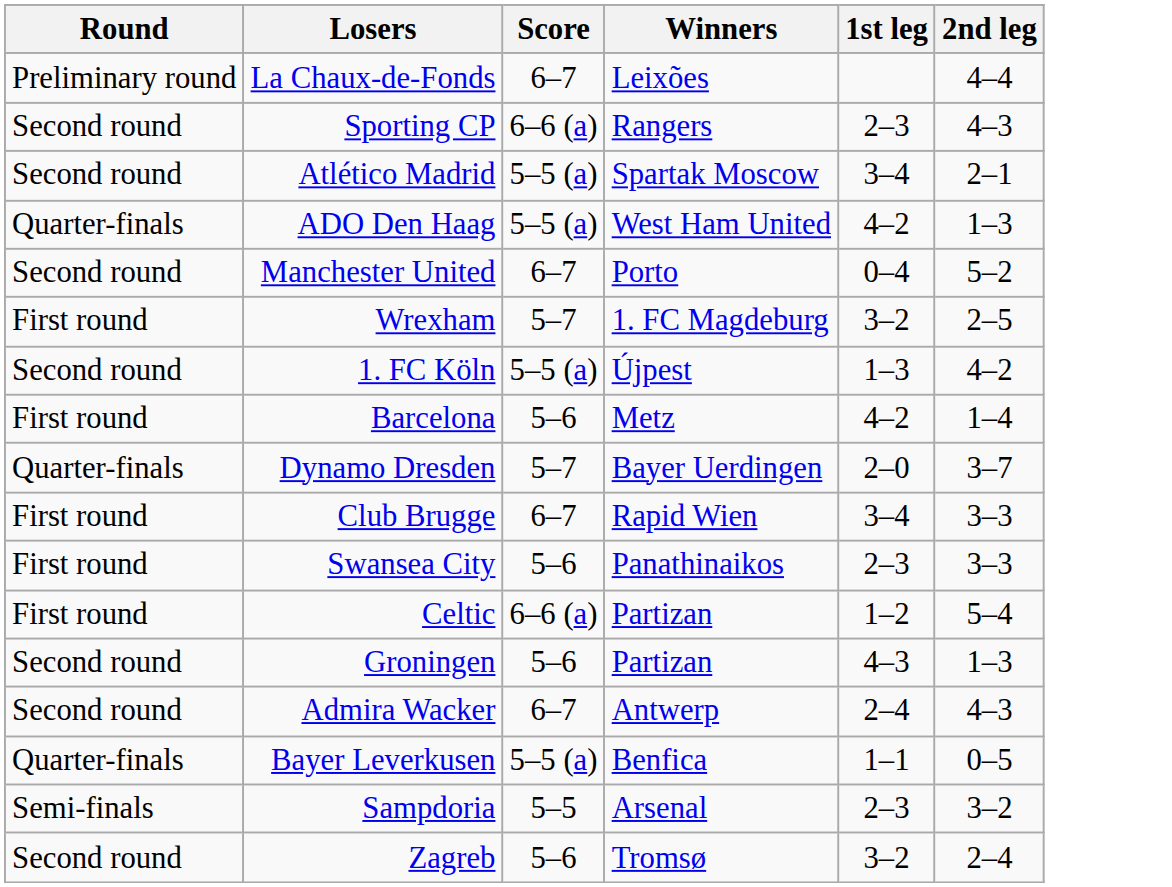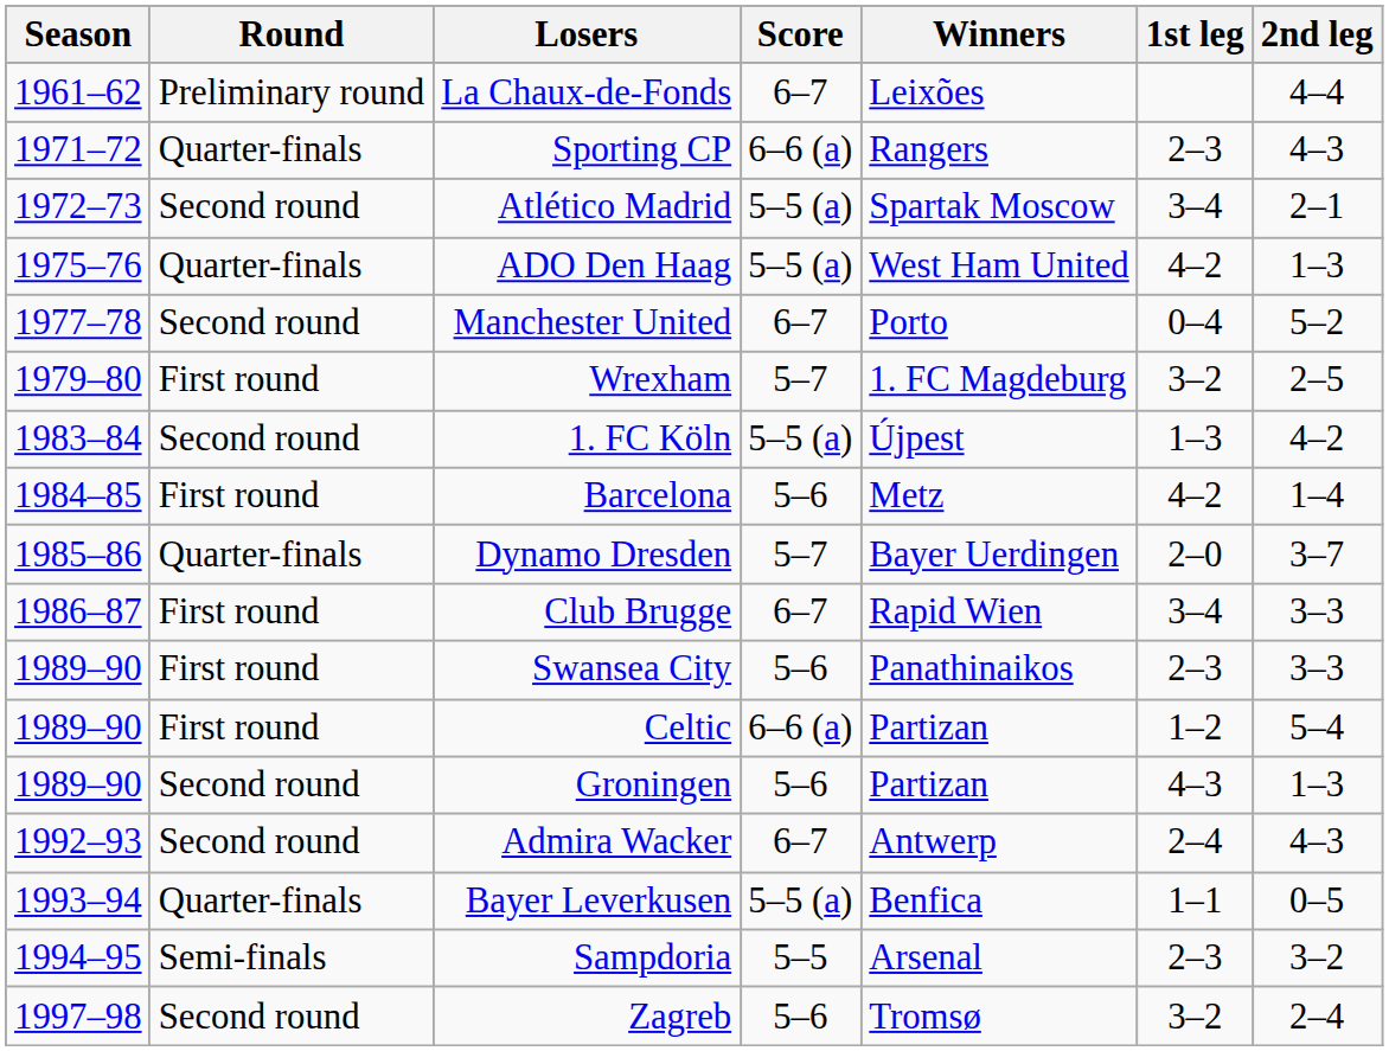 <table class="wikitable">
 <tr>
+<th>Season</th>
 <th>Round</th>
 <th>Losers</th>
 <th>Score</th>
 <th>Winners</th>
 <th>1st leg</th>
 <th>2nd leg</th>
 </tr>
 <tr>
+<td><a href='#'>1961–62</a></td>
 <td>Preliminary round</td>
 <td style="text-align:right"><a href='#'>La Chaux-de-Fonds</a> </td>
 <td align="center">6–7</td>
 <td> <a href='#'>Leixões</a></td>
 <td align="center"></td>
 <td align="center">4–4</td>
 </tr>
 <tr>
-<td>Second round</td>
+<td><a href='#'>1971–72</a></td>
+<td>Quarter-finals</td>
 <td style="text-align:right"><a href='#'>Sporting CP</a> </td>
 <td align="center">6–6 (<a href='#'>a</a>)</td>
 <td> <a href='#'>Rangers</a></td>
 <td align="center">2–3</td>
 <td align="center">4–3</td>
 </tr>
 <tr>
+<td><a href='#'>1972–73</a></td>
 <td>Second round</td>
 <td style="text-align:right"><a href='#'>Atlético Madrid</a> </td>
 <td align="center">5–5 (<a href='#'>a</a>)</td>
 <td> <a href='#'>Spartak Moscow</a></td>
 <td align="center">3–4</td>
 <td align="center">2–1</td>
 </tr>
 <tr>
+<td><a href='#'>1975–76</a></td>
 <td>Quarter-finals</td>
 <td style="text-align:right"><a href='#'>ADO Den Haag</a> </td>
 <td align="center">5–5 (<a href='#'>a</a>)</td>
 <td> <a href='#'>West Ham United</a></td>
 <td align="center">4–2</td>
 <td align="center">1–3</td>
 </tr>
 <tr>
+<td><a href='#'>1977–78</a></td>
 <td>Second round</td>
 <td style="text-align:right"><a href='#'>Manchester United</a> </td>
 <td align="center">6–7</td>
 <td> <a href='#'>Porto</a></td>
 <td align="center">0–4</td>
 <td align="center">5–2</td>
 </tr>
 <tr>
+<td><a href='#'>1979–80</a></td>
 <td>First round</td>
 <td style="text-align:right"><a href='#'>Wrexham</a> </td>
 <td align="center">5–7</td>
 <td> <a href='#'>1. FC Magdeburg</a></td>
 <td align="center">3–2</td>
 <td align="center">2–5 </td>
 </tr>
 <tr>
+<td><a href='#'>1983–84</a></td>
 <td>Second round</td>
 <td style="text-align:right"><a href='#'>1. FC Köln</a> </td>
 <td align="center">5–5 (<a href='#'>a</a>)</td>
 <td> <a href='#'>Újpest</a></td>
 <td align="center">1–3</td>
 <td align="center">4–2</td>
 </tr>
 <tr>
+<td><a href='#'>1984–85</a></td>
 <td>First round</td>
 <td style="text-align:right"><a href='#'>Barcelona</a> </td>
 <td align="center">5–6</td>
 <td> <a href='#'>Metz</a></td>
 <td align="center">4–2</td>
 <td align="center">1–4</td>
 </tr>
 <tr>
+<td><a href='#'>1985–86</a></td>
 <td>Quarter-finals</td>
 <td style="text-align:right"><a href='#'>Dynamo Dresden</a> </td>
 <td align="center">5–7</td>
 <td> <a href='#'>Bayer Uerdingen</a></td>
 <td align="center">2–0</td>
 <td align="center">3–7</td>
 </tr>
 <tr>
+<td><a href='#'>1986–87</a></td>
 <td>First round</td>
 <td style="text-align:right"><a href='#'>Club Brugge</a> </td>
 <td align="center">6–7</td>
 <td> <a href='#'>Rapid Wien</a></td>
 <td align="center">3–4</td>
 <td align="center">3–3</td>
 </tr>
 <tr>
+<td><a href='#'>1989–90</a></td>
 <td>First round</td>
 <td style="text-align:right"><a href='#'>Swansea City</a> </td>
 <td align="center">5–6</td>
 <td> <a href='#'>Panathinaikos</a></td>
 <td align="center">2–3</td>
 <td align="center">3–3</td>
 </tr>
 <tr>
+<td><a href='#'>1989–90</a></td>
 <td>First round</td>
 <td style="text-align:right"><a href='#'>Celtic</a> </td>
 <td align="center">6–6 (<a href='#'>a</a>)</td>
 <td> <a href='#'>Partizan</a></td>
 <td align="center">1–2</td>
 <td align="center">5–4</td>
 </tr>
 <tr>
+<td><a href='#'>1989–90</a></td>
 <td>Second round</td>
 <td style="text-align:right"><a href='#'>Groningen</a> </td>
 <td align="center">5–6</td>
 <td> <a href='#'>Partizan</a></td>
 <td align="center">4–3</td>
 <td align="center">1–3</td>
 </tr>
 <tr>
+<td><a href='#'>1992–93</a></td>
 <td>Second round</td>
 <td style="text-align:right"><a href='#'>Admira Wacker</a> </td>
 <td align="center">6–7</td>
 <td> <a href='#'>Antwerp</a></td>
 <td align="center">2–4</td>
 <td align="center">4–3 </td>
 </tr>
 <tr>
+<td><a href='#'>1993–94</a></td>
 <td>Quarter-finals</td>
 <td style="text-align:right"><a href='#'>Bayer Leverkusen</a> </td>
 <td align="center">5–5 (<a href='#'>a</a>)</td>
 <td> <a href='#'>Benfica</a></td>
 <td align="center">1–1</td>
 <td align="center">0–5</td>
 </tr>
 <tr>
+<td><a href='#'>1994–95</a></td>
 <td>Semi-finals</td>
 <td style="text-align:right"><a href='#'>Sampdoria</a> </td>
 <td align="center">5–5<br></td>
 <td> <a href='#'>Arsenal</a></td>
 <td align="center">2–3</td>
 <td align="center">3–2 </td>
 </tr>
 <tr>
+<td><a href='#'>1997–98</a></td>
 <td>Second round</td>
 <td style="text-align:right"><a href='#'>Zagreb</a> </td>
 <td align="center">5–6</td>
 <td> <a href='#'>Tromsø</a></td>
 <td align="center">3–2</td>
 <td align="center">2–4 </td>
 </tr>
 </table>
